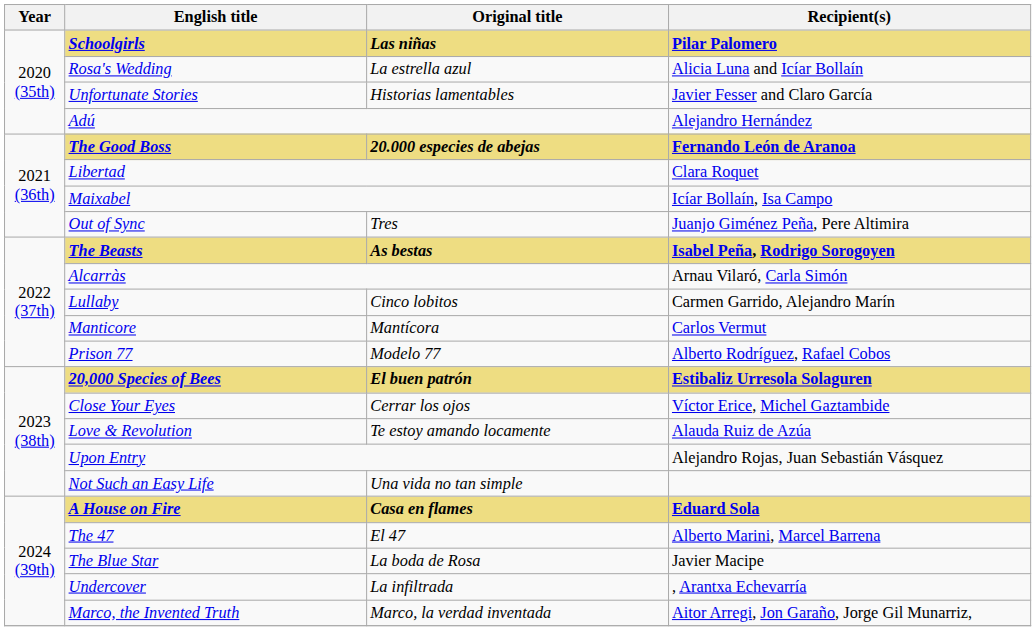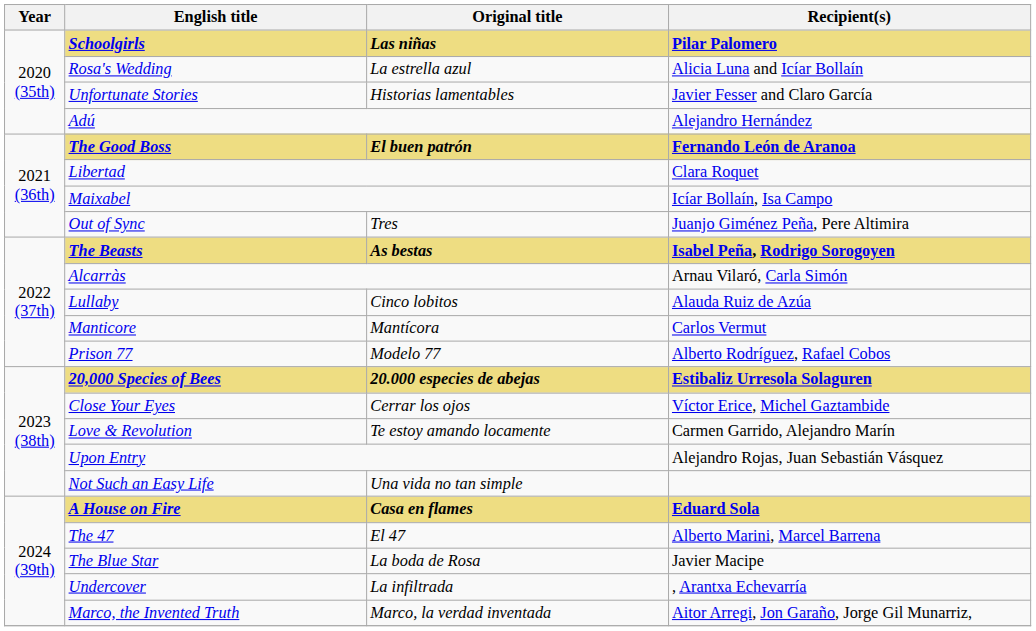 <table class="wikitable sortable" style="text-align:left;"style="width:95%">
 <tr>
 <th scope="col" style="width:5%;">Year</th>
 <th scope="col" style="width:25%;">English title</th>
 <th scope="col" style="width:25%;">Original title</th>
 <th scope="col" style="width:30%;">Recipient(s)</th>
 </tr>
 <tr>
 <td rowspan="4" style="text-align:center;">2020<br><a href='#'>(35th)</a><br></td>
 <td style="background:#eedd82;"><strong><em><a href='#'>Schoolgirls</a></em></strong></td>
 <td style="background:#eedd82;"><strong><em>Las niñas</em></strong></td>
 <td style="background:#eedd82;"><strong><a href='#'>Pilar Palomero</a></strong></td>
 </tr>
 <tr>
 <td><em><a href='#'>Rosa's Wedding</a></em></td>
 <td><em>La estrella azul</em></td>
 <td><a href='#'>Alicia Luna</a> and  <a href='#'>Icíar Bollaín</a></td>
 </tr>
 <tr>
 <td><em><a href='#'>Unfortunate Stories</a></em></td>
 <td><em>Historias lamentables</em></td>
 <td><a href='#'>Javier Fesser</a> and Claro García</td>
 </tr>
 <tr>
 <td colspan="2"><em><a href='#'>Adú</a></em></td>
 <td><a href='#'>Alejandro Hernández</a></td>
 </tr>
 <tr>
 <td rowspan="4" style="text-align:center;">2021<br><a href='#'>(36th)</a><br></td>
 <td style="background:#eedd82;"><strong><em><a href='#'>The Good Boss</a></em></strong></td>
-<td style="background:#eedd82;"><strong><em>20.000 especies de abejas</em></strong></td>
+<td style="background:#eedd82;"><strong><em>El buen patrón</em></strong></td>
 <td style="background:#eedd82;"><strong><a href='#'>Fernando León de Aranoa</a></strong></td>
 </tr>
 <tr>
 <td colspan="2"><em><a href='#'>Libertad</a></em></td>
 <td><a href='#'>Clara Roquet</a></td>
 </tr>
 <tr>
 <td colspan="2"><em><a href='#'>Maixabel</a></em></td>
 <td><a href='#'>Icíar Bollaín</a>, <a href='#'>Isa Campo</a></td>
 </tr>
 <tr>
 <td><em><a href='#'>Out of Sync</a></em></td>
 <td><em>Tres</em></td>
 <td><a href='#'>Juanjo Giménez Peña</a>, Pere Altimira</td>
 </tr>
 <tr>
 <td rowspan="5" style="text-align:center;">2022<br><a href='#'>(37th)</a><br></td>
 <td style="background:#eedd82;"><strong><em><a href='#'>The Beasts</a></em></strong></td>
 <td style="background:#eedd82;"><strong><em>As bestas</em></strong></td>
 <td style="background:#eedd82;"><strong><a href='#'>Isabel Peña</a>, <a href='#'>Rodrigo Sorogoyen</a></strong></td>
 </tr>
 <tr>
 <td colspan="2"><em><a href='#'>Alcarràs</a></em></td>
 <td>Arnau Vilaró, <a href='#'>Carla Simón</a></td>
 </tr>
 <tr>
 <td><em><a href='#'>Lullaby</a></em></td>
 <td><em>Cinco lobitos</em></td>
-<td>Carmen Garrido, Alejandro Marín</td>
+<td><a href='#'>Alauda Ruiz de Azúa</a></td>
 </tr>
 <tr>
 <td><em><a href='#'>Manticore</a></em></td>
 <td><em>Mantícora</em></td>
 <td><a href='#'>Carlos Vermut</a></td>
 </tr>
 <tr>
 <td><em><a href='#'>Prison 77</a></em></td>
 <td><em>Modelo 77</em></td>
 <td><a href='#'>Alberto Rodríguez</a>, <a href='#'>Rafael Cobos</a></td>
 </tr>
 <tr>
 <td rowspan="5" style="text-align:center;">2023<br><a href='#'>(38th)</a><br></td>
 <td style="background:#eedd82;"><strong><em><a href='#'>20,000 Species of Bees</a></em></strong></td>
-<td style="background:#eedd82;"><strong><em>El buen patrón</em></strong></td>
+<td style="background:#eedd82;"><strong><em>20.000 especies de abejas</em></strong></td>
 <td style="background:#eedd82;"><strong><a href='#'>Estibaliz Urresola Solaguren</a></strong></td>
 </tr>
 <tr>
 <td><em><a href='#'>Close Your Eyes</a></em></td>
 <td><em>Cerrar los ojos</em></td>
 <td><a href='#'>Víctor Erice</a>, <a href='#'>Michel Gaztambide</a></td>
 </tr>
 <tr>
 <td><em><a href='#'>Love & Revolution</a></em></td>
 <td><em>Te estoy amando locamente</em></td>
-<td><a href='#'>Alauda Ruiz de Azúa</a></td>
+<td>Carmen Garrido, Alejandro Marín</td>
 </tr>
 <tr>
 <td colspan="2"><em><a href='#'>Upon Entry</a></em></td>
 <td>Alejandro Rojas, Juan Sebastián Vásquez</td>
 </tr>
 <tr>
 <td><em><a href='#'>Not Such an Easy Life</a></em></td>
 <td><em>Una vida no tan simple</em></td>
 <td></td>
 </tr>
 <tr>
 <td rowspan="5" style="text-align:center;">2024<br><a href='#'>(39th)</a><br></td>
 <td style="background:#eedd82;"><strong><em><a href='#'>A House on Fire</a></em></strong></td>
 <td style="background:#eedd82;"><strong><em>Casa en flames</em></strong></td>
 <td style="background:#eedd82;"><strong><a href='#'>Eduard Sola</a></strong></td>
 </tr>
 <tr>
 <td><em><a href='#'>The 47</a></em></td>
 <td><em>El 47</em></td>
 <td><a href='#'>Alberto Marini</a>, <a href='#'>Marcel Barrena</a></td>
 </tr>
 <tr>
 <td><em><a href='#'>The Blue Star</a></em></td>
 <td><em>La boda de Rosa</em></td>
 <td>Javier Macipe</td>
 </tr>
 <tr>
 <td><em><a href='#'>Undercover</a></em></td>
 <td><em>La infiltrada</em></td>
 <td>, <a href='#'>Arantxa Echevarría</a></td>
 </tr>
 <tr>
 <td><em><a href='#'>Marco, the Invented Truth</a></em></td>
 <td><em>Marco, la verdad inventada</em></td>
 <td><a href='#'>Aitor Arregi</a>, <a href='#'>Jon Garaño</a>, Jorge Gil Munarriz, </td>
 </tr>
 <tr>
 </tr>
 </table>
